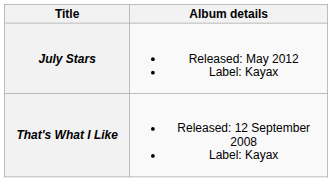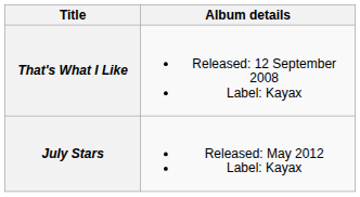 <table class="wikitable plainrowheaders" style="text-align:center;" border="1">
 <tr>
 <th scope="col" style="width:10em;">Title</th>
 <th scope="col" style="width:16em;">Album details</th>
 </tr>
 <tr>
+<th scope="row"><em>That's What I Like</em></th>
+<td><br><ul><li>Released: 12 September 2008</li><li>Label: Kayax</li></ul></td>
+</tr>
+<tr>
 <th scope="row"><em>July Stars</em></th>
 <td><br><ul><li>Released:  May 2012</li><li>Label: Kayax</li></ul></td>
 </tr>
-<tr>
-<th scope="row"><em>That's What I Like</em></th>
-<td><br><ul><li>Released: 12 September 2008</li><li>Label: Kayax</li></ul></td>
-</tr>
 </table>
